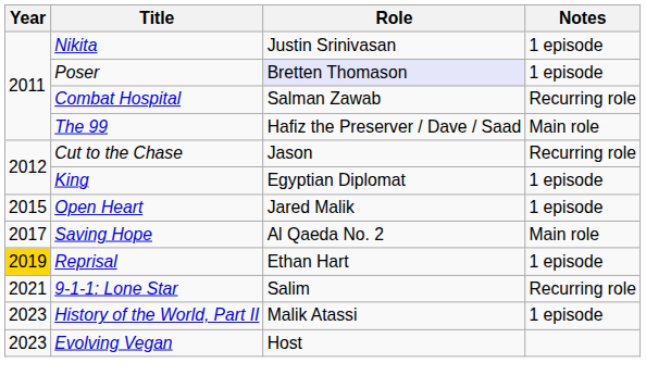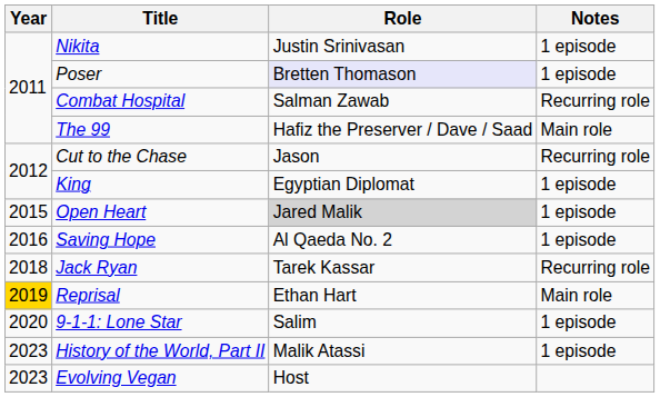 <table class="wikitable sortable">
 <tr>
 <th>Year</th>
 <th>Title</th>
 <th>Role</th>
 <th class="unsortable">Notes</th>
 </tr>
 <tr>
 <td rowspan="4">2011</td>
 <td><em><a href='#'>Nikita</a></em></td>
 <td>Justin Srinivasan</td>
 <td>1 episode</td>
 </tr>
 <tr>
 <td><em>Poser</em></td>
 <td style="background: lavender;">Bretten Thomason</td>
 <td>1 episode</td>
 </tr>
 <tr>
 <td><em><a href='#'>Combat Hospital</a></em></td>
 <td>Salman Zawab</td>
 <td>Recurring role</td>
 </tr>
 <tr>
 <td data-sort-value="99, The"><em><a href='#'>The 99</a></em></td>
 <td>Hafiz the Preserver / Dave / Saad</td>
 <td>Main role</td>
 </tr>
 <tr>
 <td rowspan="2">2012</td>
 <td><em>Cut to the Chase</em></td>
 <td>Jason</td>
 <td>Recurring role</td>
 </tr>
 <tr>
 <td><em><a href='#'>King</a></em></td>
 <td>Egyptian Diplomat</td>
 <td>1 episode</td>
 </tr>
 <tr>
 <td>2015</td>
 <td><em><a href='#'>Open Heart</a></em></td>
-<td>Jared Malik</td>
+<td style="background: lightgrey;">Jared Malik</td>
 <td>1 episode</td>
 </tr>
 <tr>
-<td>2017</td>
+<td>2016</td>
 <td><em><a href='#'>Saving Hope</a></em></td>
 <td>Al Qaeda No. 2</td>
-<td>Main role</td>
+<td>1 episode</td>
+</tr>
+<tr>
+<td>2018</td>
+<td><em><a href='#'>Jack Ryan</a></em></td>
+<td>Tarek Kassar</td>
+<td>Recurring role</td>
 </tr>
 <tr>
 <td style="background: gold;">2019</td>
 <td><em><a href='#'>Reprisal</a></em></td>
 <td>Ethan Hart</td>
-<td>1 episode</td>
+<td>Main role</td>
 </tr>
 <tr>
-<td>2021</td>
+<td>2020</td>
 <td><em><a href='#'>9-1-1: Lone Star</a></em></td>
 <td>Salim</td>
-<td>Recurring role</td>
+<td>1 episode</td>
 </tr>
 <tr>
 <td>2023</td>
 <td><em><a href='#'>History of the World, Part II</a></em></td>
 <td>Malik Atassi</td>
 <td>1 episode</td>
 </tr>
 <tr>
 <td>2023</td>
 <td><em><a href='#'>Evolving Vegan</a></em></td>
 <td>Host</td>
 <td></td>
 </tr>
 </table>
